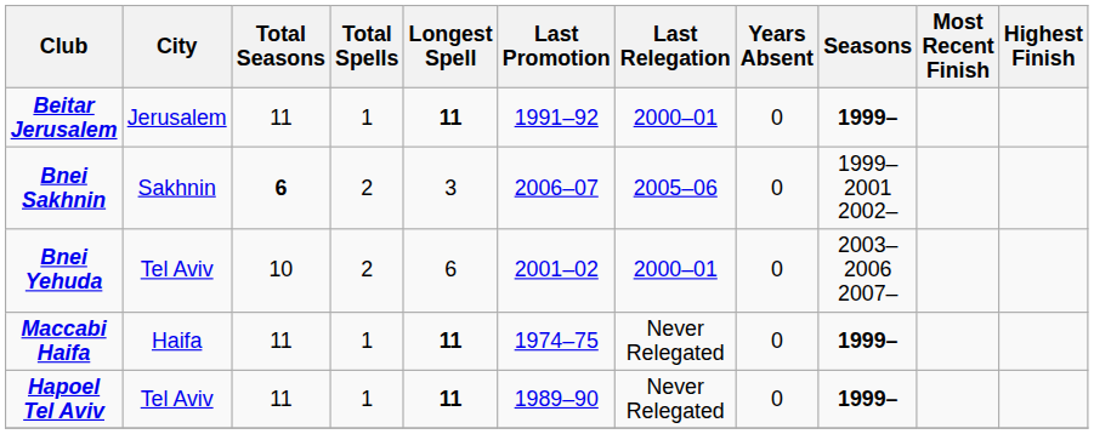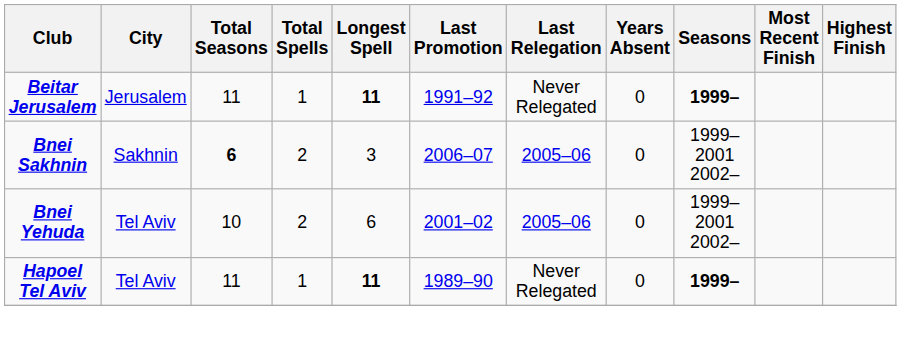 <table class="wikitable sortable" style="text-align:center; font-size:97;">
 <tr>
 <th>Club</th>
 <th>City</th>
 <th>Total<br>Seasons</th>
 <th>Total<br>Spells</th>
 <th>Longest<br>Spell</th>
 <th>Last<br>Promotion</th>
 <th>Last<br>Relegation</th>
 <th>Years<br>Absent</th>
 <th>Seasons</th>
 <th>Most Recent<br>Finish</th>
 <th>Highest<br>Finish</th>
 </tr>
 <tr>
 <td><strong><em><a href='#'>Beitar Jerusalem</a></em></strong></td>
 <td><a href='#'>Jerusalem</a></td>
 <td>11</td>
 <td>1</td>
 <td><strong>11</strong></td>
 <td><a href='#'>1991–92</a></td>
-<td><a href='#'>2000–01</a></td>
+<td>Never<br>Relegated</td>
 <td>0</td>
 <td><strong>1999–</strong></td>
 <td></td>
 <td></td>
 </tr>
 <tr>
 <td><strong><em><a href='#'>Bnei Sakhnin</a></em></strong></td>
 <td><a href='#'>Sakhnin</a></td>
 <td><strong>6</strong></td>
 <td>2</td>
 <td>3</td>
 <td><a href='#'>2006–07</a></td>
 <td><a href='#'>2005–06</a></td>
 <td>0</td>
 <td>1999–2001<br>2002–</td>
 <td></td>
 <td></td>
 </tr>
 <tr>
 <td><strong><em><a href='#'>Bnei Yehuda</a></em></strong></td>
 <td><a href='#'>Tel Aviv</a></td>
 <td>10</td>
 <td>2</td>
 <td>6</td>
 <td><a href='#'>2001–02</a></td>
-<td><a href='#'>2000–01</a></td>
+<td><a href='#'>2005–06</a></td>
 <td>0</td>
-<td>2003–2006<br>2007–</td>
-<td></td>
-<td></td>
-</tr>
-<tr>
-<td><strong><em><a href='#'>Maccabi Haifa</a></em></strong></td>
-<td><a href='#'>Haifa</a></td>
-<td>11</td>
-<td>1</td>
-<td><strong>11</strong></td>
-<td><a href='#'>1974–75</a></td>
-<td>Never<br>Relegated</td>
-<td>0</td>
-<td><strong>1999–</strong></td>
+<td>1999–2001<br>2002–</td>
 <td></td>
 <td></td>
 </tr>
 <tr>
 <td><strong><em><a href='#'>Hapoel Tel Aviv</a></em></strong></td>
 <td><a href='#'>Tel Aviv</a></td>
 <td>11</td>
 <td>1</td>
 <td><strong>11</strong></td>
 <td><a href='#'>1989–90</a></td>
 <td>Never<br>Relegated</td>
 <td>0</td>
 <td><strong>1999–</strong></td>
 <td></td>
 <td></td>
 </tr>
 <tr>
 </tr>
 </table>
